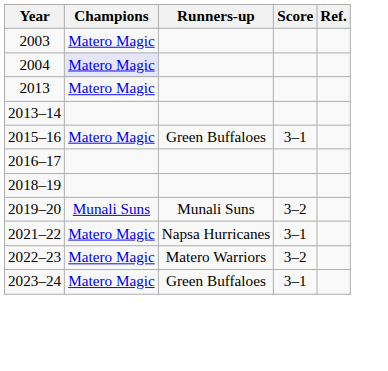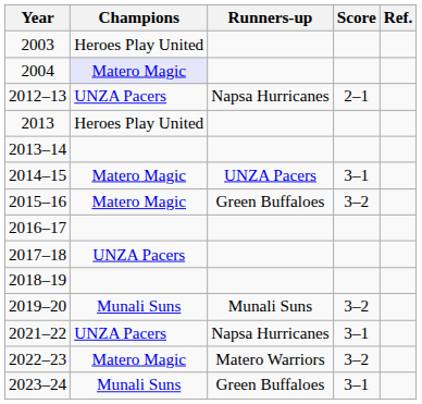 <table class="wikitable" style="text-align:center;">
 <tr>
 <th>Year</th>
 <th>Champions</th>
 <th>Runners-up</th>
 <th>Score</th>
 <th>Ref.</th>
 </tr>
 <tr>
 <td>2003</td>
-<td><a href='#'>Matero Magic</a></td>
+<td>Heroes Play United</td>
 <td></td>
 <td></td>
 <td></td>
 </tr>
 <tr>
 <td>2004</td>
 <td style="background: lavender;"><a href='#'>Matero Magic</a></td>
 <td></td>
 <td></td>
 <td></td>
 </tr>
 <tr>
+<td>2012–13</td>
+<td align="left"><a href='#'>UNZA Pacers</a></td>
+<td align="left">Napsa Hurricanes</td>
+<td>2–1</td>
+<td></td>
+</tr>
+<tr>
 <td>2013</td>
-<td><a href='#'>Matero Magic</a></td>
+<td>Heroes Play United</td>
 <td></td>
 <td></td>
 <td></td>
 </tr>
 <tr>
 <td>2013–14</td>
 <td></td>
 <td></td>
 <td></td>
 <td></td>
 </tr>
 <tr>
+<td>2014–15</td>
+<td><a href='#'>Matero Magic</a></td>
+<td><a href='#'>UNZA Pacers</a></td>
+<td>3–1</td>
+<td></td>
+</tr>
+<tr>
 <td>2015–16</td>
 <td><a href='#'>Matero Magic</a></td>
 <td>Green Buffaloes</td>
-<td>3–1</td>
+<td>3–2</td>
 <td></td>
 </tr>
 <tr>
 <td>2016–17</td>
 <td></td>
+<td></td>
+<td></td>
+<td></td>
+</tr>
+<tr>
+<td>2017–18</td>
+<td><a href='#'>UNZA Pacers</a></td>
 <td></td>
 <td></td>
 <td></td>
 </tr>
 <tr>
 <td>2018–19</td>
 <td></td>
 <td></td>
 <td></td>
 <td></td>
 </tr>
 <tr>
 <td>2019–20</td>
 <td><a href='#'>Munali Suns</a></td>
 <td>Munali Suns</td>
 <td>3–2</td>
 <td></td>
 </tr>
 <tr>
 <td>2021–22</td>
-<td><a href='#'>Matero Magic</a></td>
+<td align="left"><a href='#'>UNZA Pacers</a></td>
 <td>Napsa Hurricanes</td>
 <td>3–1</td>
 <td></td>
 </tr>
 <tr>
 <td>2022–23</td>
 <td><a href='#'>Matero Magic</a></td>
 <td>Matero Warriors</td>
 <td>3–2</td>
 <td></td>
 </tr>
 <tr>
 <td>2023–24</td>
-<td><a href='#'>Matero Magic</a></td>
+<td><a href='#'>Munali Suns</a></td>
 <td>Green Buffaloes</td>
 <td>3–1</td>
 <td></td>
 </tr>
 </table>
